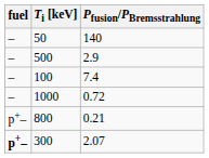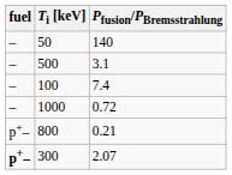 <table class="wikitable" style="margin:auto;">
 <tr>
 <th>fuel</th>
 <th><em>T</em><sub>i</sub> [keV]</th>
 <th><em>P</em><sub>fusion</sub>/<em>P</em><sub>Bremsstrahlung</sub></th>
 </tr>
 <tr>
 <td>–</td>
 <td>50</td>
 <td>140</td>
 </tr>
 <tr>
 <td>–</td>
 <td>500</td>
-<td>2.9</td>
+<td>3.1</td>
 </tr>
 <tr>
 <td>–</td>
 <td>100</td>
 <td>7.4</td>
 </tr>
 <tr>
 <td>–</td>
 <td>1000</td>
 <td>0.72</td>
 </tr>
 <tr>
 <td>p<sup>+</sup>–</td>
 <td>800</td>
 <td>0.21</td>
 </tr>
 <tr>
 <td><strong>p<sup>+</sup>–</strong></td>
 <td>300</td>
 <td>2.07</td>
 </tr>
 </table>
